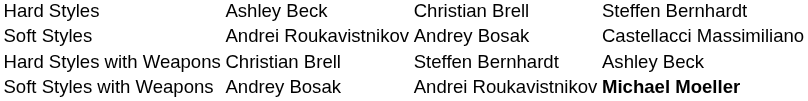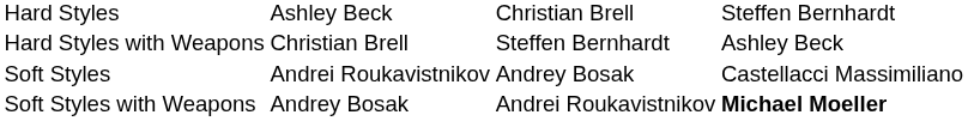 <table>
 <tr>
 <td>Hard Styles</td>
 <td>Ashley Beck </td>
 <td>Christian Brell </td>
 <td>Steffen Bernhardt </td>
 </tr>
 <tr>
+<td>Hard Styles with Weapons</td>
+<td>Christian Brell </td>
+<td>Steffen Bernhardt </td>
+<td>Ashley Beck </td>
+</tr>
+<tr>
 <td>Soft Styles</td>
 <td>Andrei Roukavistnikov </td>
 <td>Andrey Bosak </td>
 <td>Castellacci Massimiliano </td>
-</tr>
-<tr>
-<td>Hard Styles with Weapons</td>
-<td>Christian Brell </td>
-<td>Steffen Bernhardt </td>
-<td>Ashley Beck </td>
 </tr>
 <tr>
 <td>Soft Styles with Weapons</td>
 <td>Andrey Bosak </td>
 <td>Andrei Roukavistnikov </td>
 <td><strong>Michael Moeller </strong></td>
 </tr>
 <tr>
 </tr>
 </table>
